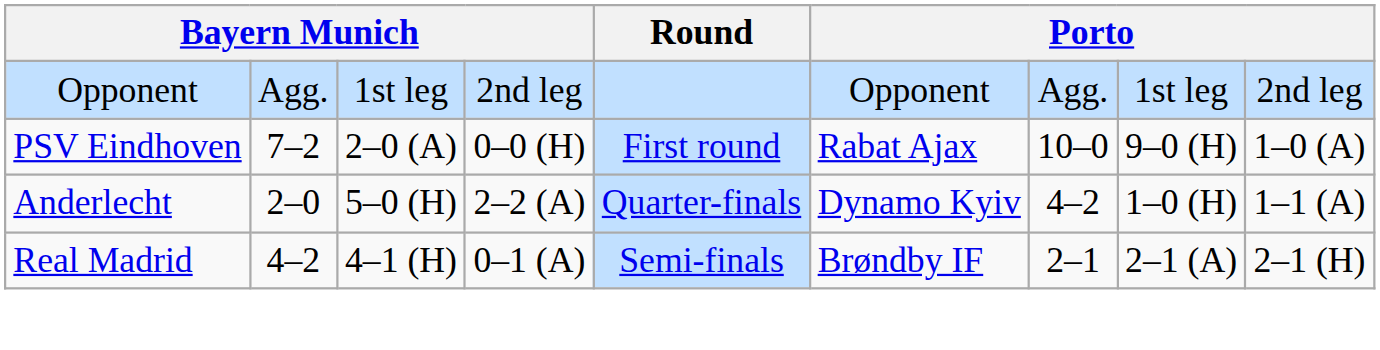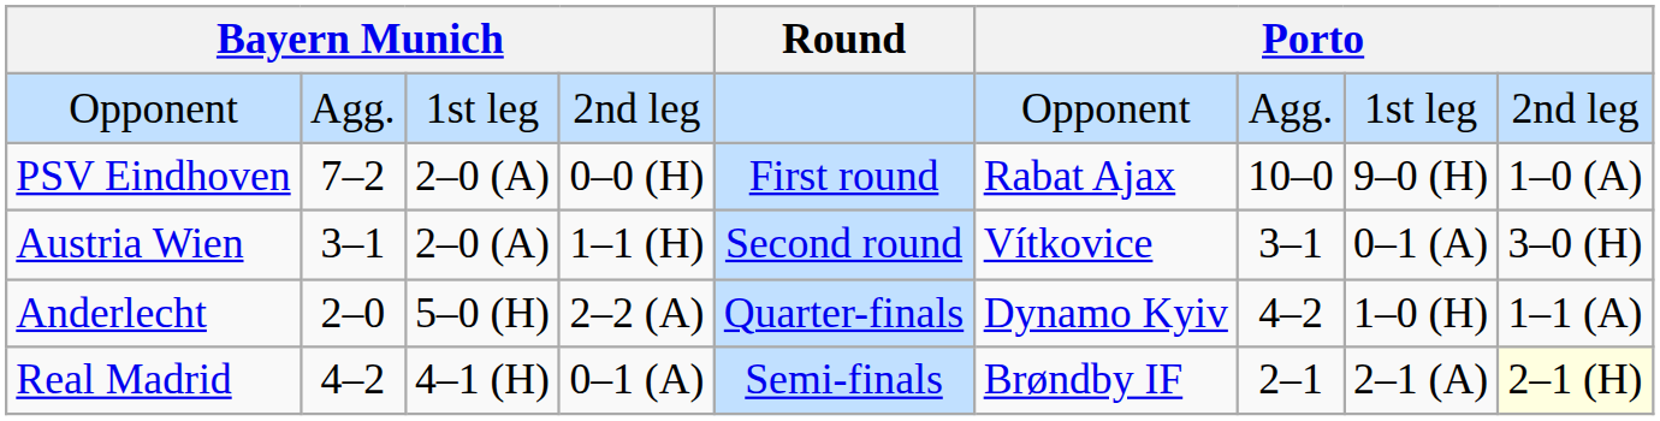 <table class="wikitable" style="text-align:center">
 <tr>
 <th colspan=4><a href='#'>Bayern Munich</a></th>
 <th>Round</th>
 <th colspan=4><a href='#'>Porto</a></th>
 </tr>
 <tr style="background:#c1e0ff">
 <td>Opponent</td>
 <td>Agg.</td>
 <td>1st leg</td>
 <td>2nd leg</td>
 <td></td>
 <td>Opponent</td>
 <td>Agg.</td>
 <td>1st leg</td>
 <td>2nd leg</td>
 </tr>
 <tr>
 <td align=left> <a href='#'>PSV Eindhoven</a></td>
 <td>7–2</td>
 <td>2–0 (A)</td>
 <td>0–0 (H)</td>
 <td style="background:#c1e0ff;"><a href='#'>First round</a></td>
 <td align=left> <a href='#'>Rabat Ajax</a></td>
 <td>10–0</td>
 <td>9–0 (H)</td>
 <td>1–0 (A)</td>
 </tr>
 <tr>
+<td align=left> <a href='#'>Austria Wien</a></td>
+<td>3–1</td>
+<td>2–0 (A)</td>
+<td>1–1 (H)</td>
+<td style="background:#c1e0ff;"><a href='#'>Second round</a></td>
+<td align=left> <a href='#'>Vítkovice</a></td>
+<td>3–1</td>
+<td>0–1 (A)</td>
+<td>3–0 (H)</td>
+</tr>
+<tr>
 <td align=left> <a href='#'>Anderlecht</a></td>
 <td>2–0</td>
 <td>5–0 (H)</td>
 <td>2–2 (A)</td>
 <td style="background:#c1e0ff;"><a href='#'>Quarter-finals</a></td>
 <td align=left> <a href='#'>Dynamo Kyiv</a></td>
 <td>4–2</td>
 <td>1–0 (H)</td>
 <td>1–1 (A)</td>
 </tr>
 <tr>
 <td align=left> <a href='#'>Real Madrid</a></td>
 <td>4–2</td>
 <td>4–1 (H)</td>
 <td>0–1 (A)</td>
 <td style="background:#c1e0ff;"><a href='#'>Semi-finals</a></td>
 <td align=left> <a href='#'>Brøndby IF</a></td>
 <td>2–1</td>
 <td>2–1 (A)</td>
-<td>2–1 (H)</td>
+<td style="background: lightyellow;">2–1 (H)</td>
 </tr>
 </table>
